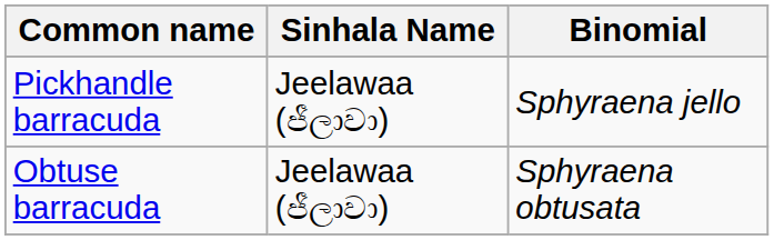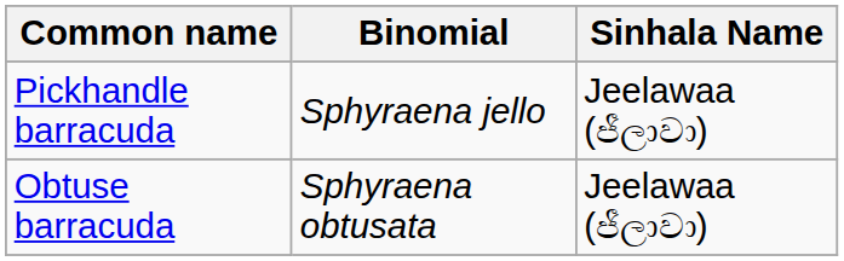 <table width=60% class="wikitable">
 <tr>
 <th width=20%>Common name</th>
+<th width=20%>Binomial</th>
 <th width=20%>Sinhala Name</th>
-<th width=20%>Binomial</th>
 </tr>
 <tr>
 <td><a href='#'>Pickhandle barracuda</a><br></td>
+<td><em>Sphyraena jello</em></td>
 <td>Jeelawaa (ජීලාවා)</td>
-<td><em>Sphyraena jello</em></td>
 </tr>
 <tr>
 <td><a href='#'>Obtuse barracuda</a><br></td>
+<td><em>Sphyraena obtusata</em></td>
 <td>Jeelawaa (ජීලාවා)</td>
-<td><em>Sphyraena obtusata</em></td>
 </tr>
 </table>
